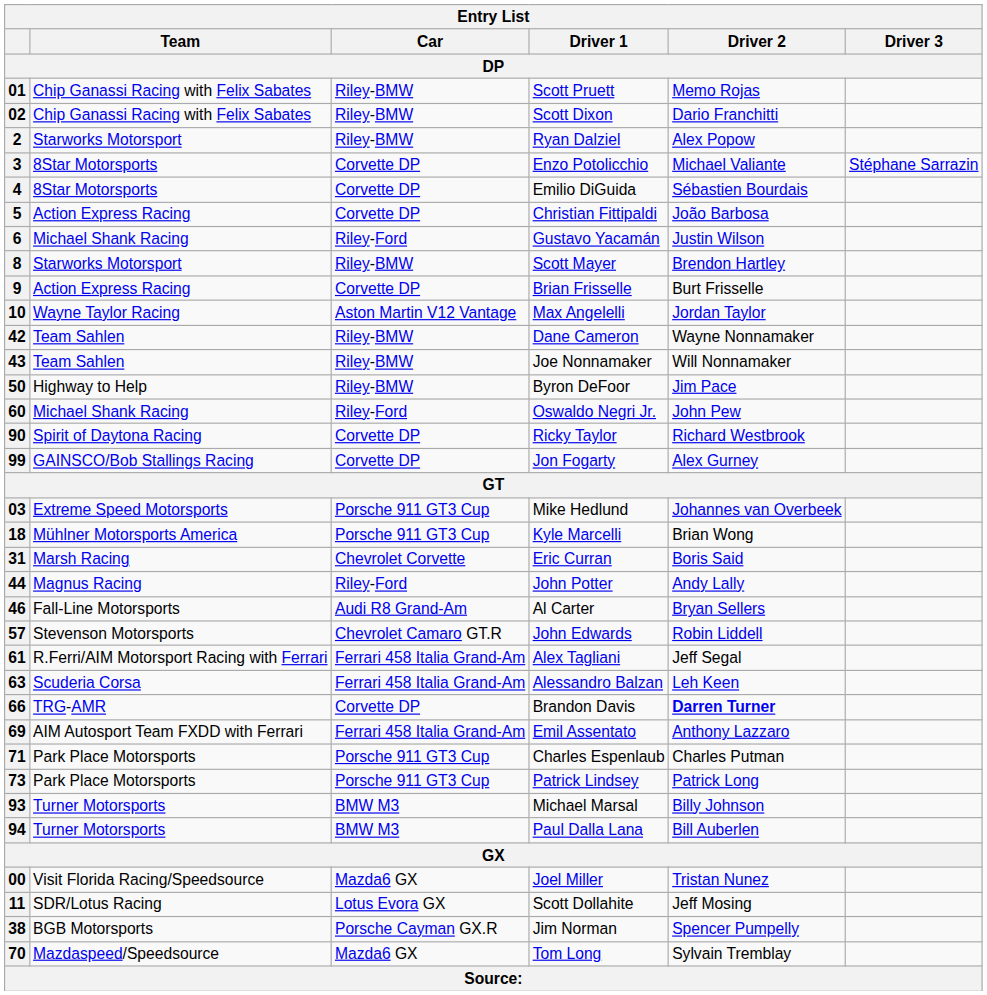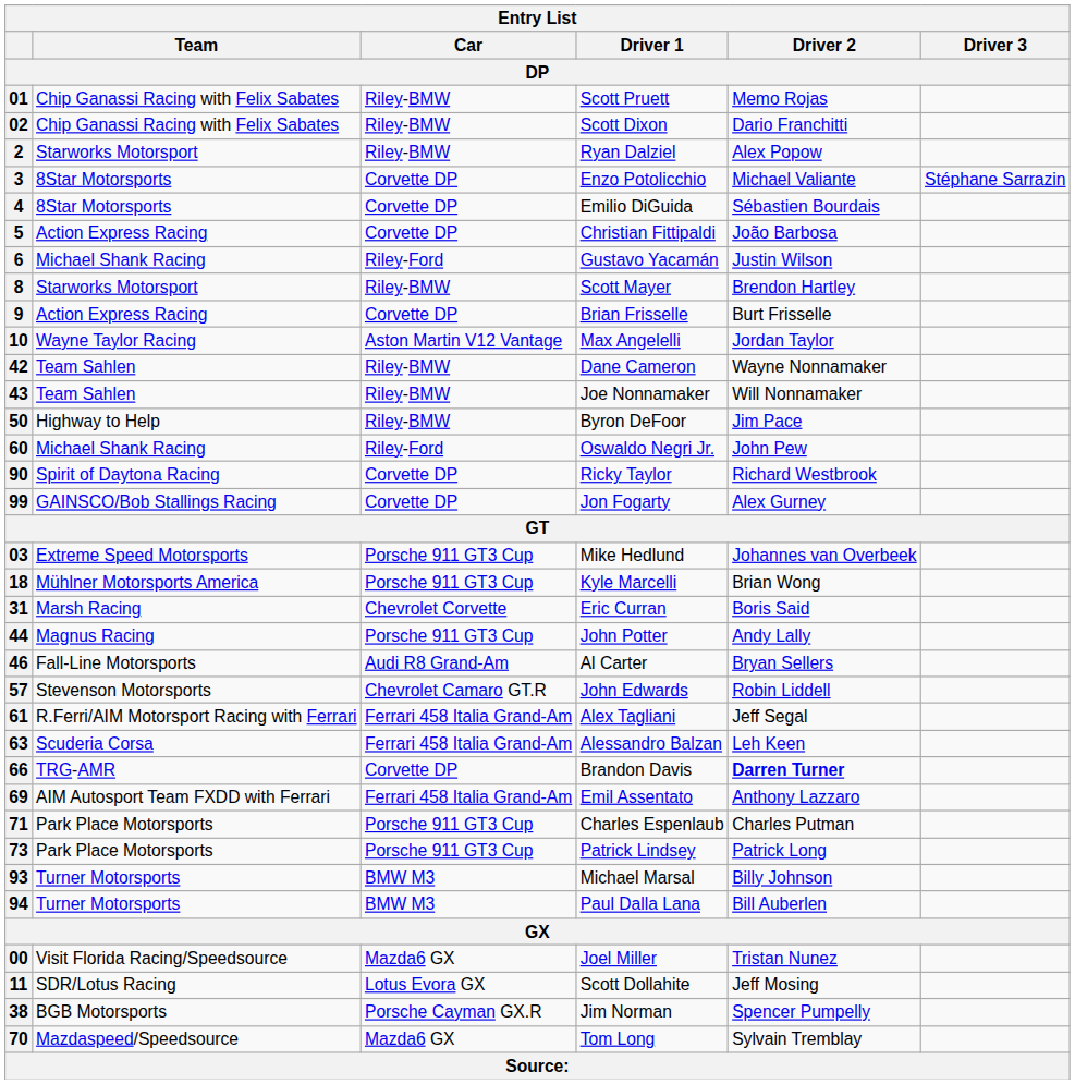 <table class="wikitable" style="font-size: 85%;">
 <tr>
 <th colspan="8">Entry List</th>
 </tr>
 <tr>
 <th></th>
 <th>Team</th>
 <th>Car</th>
 <th>Driver 1</th>
 <th>Driver 2</th>
 <th>Driver 3</th>
 </tr>
 <tr>
 <th colspan="6">DP</th>
 </tr>
 <tr>
 <th>01</th>
 <td><a href='#'>Chip Ganassi Racing</a> with <a href='#'>Felix Sabates</a></td>
 <td><a href='#'>Riley</a>-<a href='#'>BMW</a></td>
 <td> <a href='#'>Scott Pruett</a></td>
 <td> <a href='#'>Memo Rojas</a></td>
 <td></td>
 </tr>
 <tr>
 <th>02</th>
 <td><a href='#'>Chip Ganassi Racing</a> with <a href='#'>Felix Sabates</a></td>
 <td><a href='#'>Riley</a>-<a href='#'>BMW</a></td>
 <td> <a href='#'>Scott Dixon</a></td>
 <td> <a href='#'>Dario Franchitti</a></td>
 <td></td>
 </tr>
 <tr>
 <th>2</th>
 <td><a href='#'>Starworks Motorsport</a></td>
 <td><a href='#'>Riley</a>-<a href='#'>BMW</a></td>
 <td> <a href='#'>Ryan Dalziel</a></td>
 <td> <a href='#'>Alex Popow</a></td>
 <td></td>
 </tr>
 <tr>
 <th>3</th>
 <td><a href='#'>8Star Motorsports</a></td>
 <td><a href='#'>Corvette DP</a></td>
 <td> <a href='#'>Enzo Potolicchio</a></td>
 <td> <a href='#'>Michael Valiante</a></td>
 <td> <a href='#'>Stéphane Sarrazin</a></td>
 </tr>
 <tr>
 <th>4</th>
 <td><a href='#'>8Star Motorsports</a></td>
 <td><a href='#'>Corvette DP</a></td>
 <td> Emilio DiGuida</td>
 <td> <a href='#'>Sébastien Bourdais</a></td>
 <td></td>
 </tr>
 <tr>
 <th>5</th>
 <td><a href='#'>Action Express Racing</a></td>
 <td><a href='#'>Corvette DP</a></td>
 <td> <a href='#'>Christian Fittipaldi</a></td>
 <td> <a href='#'>João Barbosa</a></td>
 <td></td>
 </tr>
 <tr>
 <th>6</th>
 <td><a href='#'>Michael Shank Racing</a></td>
 <td><a href='#'>Riley</a>-<a href='#'>Ford</a></td>
 <td> <a href='#'>Gustavo Yacamán</a></td>
 <td> <a href='#'>Justin Wilson</a></td>
 <td></td>
 </tr>
 <tr>
 <th>8</th>
 <td><a href='#'>Starworks Motorsport</a></td>
 <td><a href='#'>Riley</a>-<a href='#'>BMW</a></td>
 <td> <a href='#'>Scott Mayer</a></td>
 <td> <a href='#'>Brendon Hartley</a></td>
 <td></td>
 </tr>
 <tr>
 <th>9</th>
 <td><a href='#'>Action Express Racing</a></td>
 <td><a href='#'>Corvette DP</a></td>
 <td> <a href='#'>Brian Frisselle</a></td>
 <td> Burt Frisselle</td>
 <td></td>
 </tr>
 <tr>
 <th>10</th>
 <td><a href='#'>Wayne Taylor Racing</a></td>
 <td><a href='#'>Aston Martin V12 Vantage</a></td>
 <td> <a href='#'>Max Angelelli</a></td>
 <td> <a href='#'>Jordan Taylor</a></td>
 <td></td>
 </tr>
 <tr>
 <th>42</th>
 <td><a href='#'>Team Sahlen</a></td>
 <td><a href='#'>Riley</a>-<a href='#'>BMW</a></td>
 <td> <a href='#'>Dane Cameron</a></td>
 <td> Wayne Nonnamaker</td>
 <td></td>
 </tr>
 <tr>
 <th>43</th>
 <td><a href='#'>Team Sahlen</a></td>
 <td><a href='#'>Riley</a>-<a href='#'>BMW</a></td>
 <td> Joe Nonnamaker</td>
 <td> Will Nonnamaker</td>
 <td></td>
 </tr>
 <tr>
 <th>50</th>
 <td>Highway to Help</td>
 <td><a href='#'>Riley</a>-<a href='#'>BMW</a></td>
 <td> Byron DeFoor</td>
 <td> <a href='#'>Jim Pace</a></td>
 <td></td>
 </tr>
 <tr>
 <th>60</th>
 <td><a href='#'>Michael Shank Racing</a></td>
 <td><a href='#'>Riley</a>-<a href='#'>Ford</a></td>
 <td> <a href='#'>Oswaldo Negri Jr.</a></td>
 <td> <a href='#'>John Pew</a></td>
 <td></td>
 </tr>
 <tr>
 <th>90</th>
 <td><a href='#'>Spirit of Daytona Racing</a></td>
 <td><a href='#'>Corvette DP</a></td>
 <td> <a href='#'>Ricky Taylor</a></td>
 <td> <a href='#'>Richard Westbrook</a></td>
 <td></td>
 </tr>
 <tr>
 <th>99</th>
 <td><a href='#'>GAINSCO/Bob Stallings Racing</a></td>
 <td><a href='#'>Corvette DP</a></td>
 <td> <a href='#'>Jon Fogarty</a></td>
 <td> <a href='#'>Alex Gurney</a></td>
 <td></td>
 </tr>
 <tr>
 <th colspan="6">GT</th>
 </tr>
 <tr>
 <th>03</th>
 <td><a href='#'>Extreme Speed Motorsports</a></td>
 <td><a href='#'>Porsche 911 GT3 Cup</a></td>
 <td> Mike Hedlund</td>
 <td> <a href='#'>Johannes van Overbeek</a></td>
 <td></td>
 </tr>
 <tr>
 <th>18</th>
 <td><a href='#'>Mühlner Motorsports America</a></td>
 <td><a href='#'>Porsche 911 GT3 Cup</a></td>
 <td> <a href='#'>Kyle Marcelli</a></td>
 <td> Brian Wong</td>
 <td></td>
 </tr>
 <tr>
 <th>31</th>
 <td><a href='#'>Marsh Racing</a></td>
 <td><a href='#'>Chevrolet Corvette</a></td>
 <td> <a href='#'>Eric Curran</a></td>
 <td> <a href='#'>Boris Said</a></td>
 <td></td>
 </tr>
 <tr>
 <th>44</th>
 <td><a href='#'>Magnus Racing</a></td>
-<td><a href='#'>Riley</a>-<a href='#'>Ford</a></td>
+<td><a href='#'>Porsche 911 GT3 Cup</a></td>
 <td> <a href='#'>John Potter</a></td>
 <td> <a href='#'>Andy Lally</a></td>
 <td></td>
 </tr>
 <tr>
 <th>46</th>
 <td>Fall-Line Motorsports</td>
 <td><a href='#'>Audi R8 Grand-Am</a></td>
 <td> Al Carter</td>
 <td> <a href='#'>Bryan Sellers</a></td>
 <td></td>
 </tr>
 <tr>
 <th>57</th>
 <td>Stevenson Motorsports</td>
 <td><a href='#'>Chevrolet Camaro</a> GT.R</td>
 <td> <a href='#'>John Edwards</a></td>
 <td> <a href='#'>Robin Liddell</a></td>
 <td></td>
 </tr>
 <tr>
 <th>61</th>
 <td>R.Ferri/AIM Motorsport Racing with <a href='#'>Ferrari</a></td>
 <td><a href='#'>Ferrari 458 Italia Grand-Am</a></td>
 <td> <a href='#'>Alex Tagliani</a></td>
 <td> Jeff Segal</td>
 <td></td>
 </tr>
 <tr>
 <th>63</th>
 <td><a href='#'>Scuderia Corsa</a></td>
 <td><a href='#'>Ferrari 458 Italia Grand-Am</a></td>
 <td> <a href='#'>Alessandro Balzan</a></td>
 <td> <a href='#'>Leh Keen</a></td>
 <td></td>
 </tr>
 <tr>
 <th>66</th>
 <td><a href='#'>TRG</a>-<a href='#'>AMR</a></td>
 <td><a href='#'>Corvette DP</a></td>
 <td> Brandon Davis</td>
 <td><strong> <a href='#'>Darren Turner</a></strong></td>
 <td></td>
 </tr>
 <tr>
 <th>69</th>
 <td>AIM Autosport Team FXDD with Ferrari</td>
 <td><a href='#'>Ferrari 458 Italia Grand-Am</a></td>
 <td> <a href='#'>Emil Assentato</a></td>
 <td> <a href='#'>Anthony Lazzaro</a></td>
 <td></td>
 </tr>
 <tr>
 <th>71</th>
 <td>Park Place Motorsports</td>
 <td><a href='#'>Porsche 911 GT3 Cup</a></td>
 <td> Charles Espenlaub</td>
 <td> Charles Putman</td>
 <td></td>
 </tr>
 <tr>
 <th>73</th>
 <td>Park Place Motorsports</td>
 <td><a href='#'>Porsche 911 GT3 Cup</a></td>
 <td> <a href='#'>Patrick Lindsey</a></td>
 <td> <a href='#'>Patrick Long</a></td>
 <td></td>
 </tr>
 <tr>
 <th>93</th>
 <td><a href='#'>Turner Motorsports</a></td>
 <td><a href='#'>BMW M3</a></td>
 <td> Michael Marsal</td>
 <td> <a href='#'>Billy Johnson</a></td>
 <td></td>
 </tr>
 <tr>
 <th>94</th>
 <td><a href='#'>Turner Motorsports</a></td>
 <td><a href='#'>BMW M3</a></td>
 <td> <a href='#'>Paul Dalla Lana</a></td>
 <td> <a href='#'>Bill Auberlen</a></td>
 <td></td>
 </tr>
 <tr>
 <th colspan="6">GX</th>
 </tr>
 <tr>
 <th>00</th>
 <td>Visit Florida Racing/Speedsource</td>
 <td><a href='#'>Mazda6</a> GX</td>
 <td> <a href='#'>Joel Miller</a></td>
 <td> <a href='#'>Tristan Nunez</a></td>
 <td></td>
 </tr>
 <tr>
 <th>11</th>
 <td>SDR/Lotus Racing</td>
 <td><a href='#'>Lotus Evora</a> GX</td>
 <td> Scott Dollahite</td>
 <td> Jeff Mosing</td>
 <td></td>
 </tr>
 <tr>
 <th>38</th>
 <td>BGB Motorsports</td>
 <td><a href='#'>Porsche Cayman</a> GX.R</td>
 <td> Jim Norman</td>
 <td> <a href='#'>Spencer Pumpelly</a></td>
 <td></td>
 </tr>
 <tr>
 <th>70</th>
 <td><a href='#'>Mazdaspeed</a>/Speedsource</td>
 <td><a href='#'>Mazda6</a> GX</td>
 <td> <a href='#'>Tom Long</a></td>
 <td> Sylvain Tremblay</td>
 <td></td>
 </tr>
 <tr>
 <th colspan="6">Source:</th>
 </tr>
 </table>
